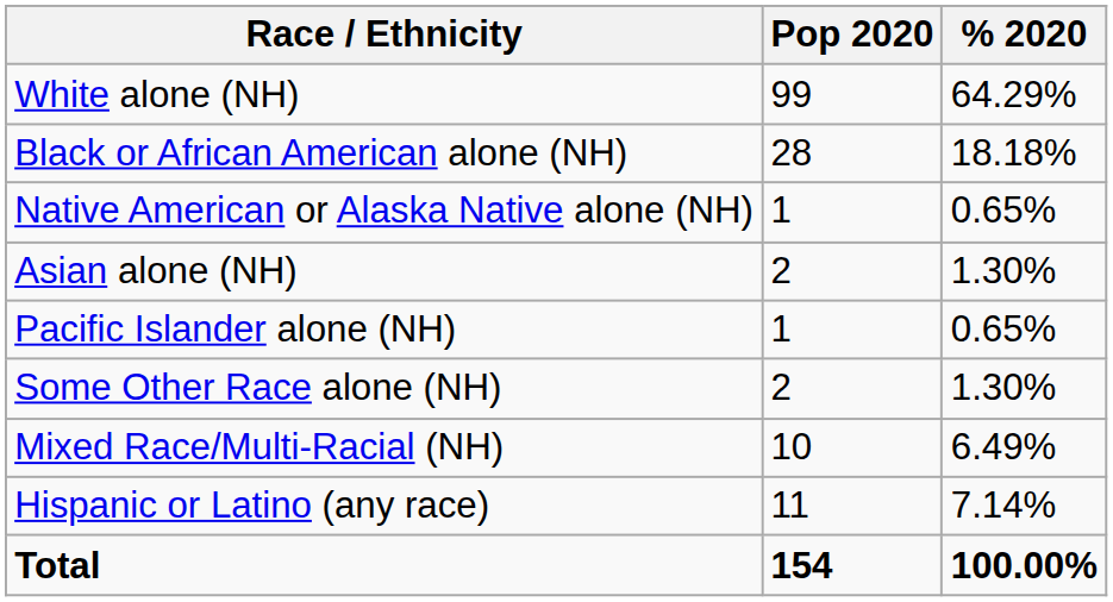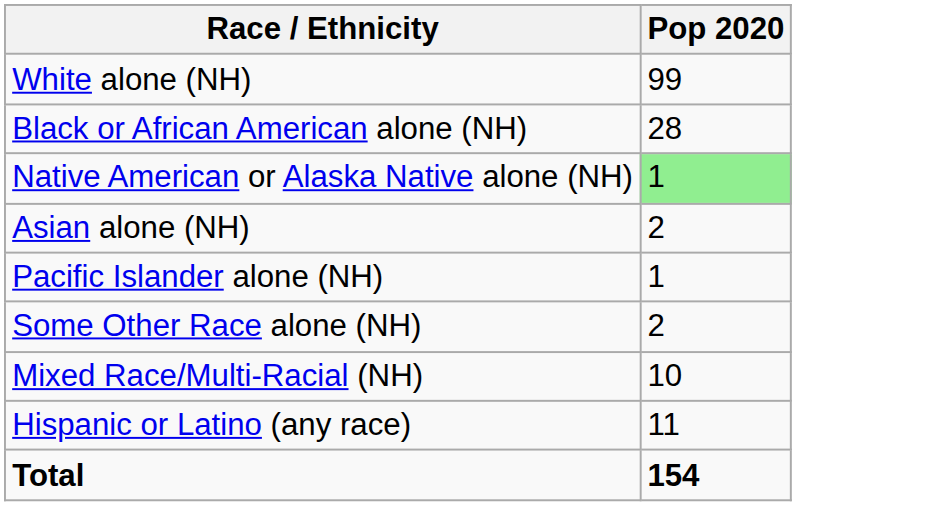 <table class="wikitable">
 <tr>
 <th>Race / Ethnicity</th>
 <th>Pop 2020</th>
-<th>% 2020</th>
 </tr>
 <tr>
 <td><a href='#'>White</a> alone (NH)</td>
 <td>99</td>
-<td>64.29%</td>
 </tr>
 <tr>
 <td><a href='#'>Black or African American</a> alone (NH)</td>
 <td>28</td>
-<td>18.18%</td>
 </tr>
 <tr>
 <td><a href='#'>Native American</a> or <a href='#'>Alaska Native</a> alone (NH)</td>
-<td>1</td>
-<td>0.65%</td>
+<td style="background: lightgreen;">1</td>
 </tr>
 <tr>
 <td><a href='#'>Asian</a> alone (NH)</td>
 <td>2</td>
-<td>1.30%</td>
 </tr>
 <tr>
 <td><a href='#'>Pacific Islander</a> alone (NH)</td>
 <td>1</td>
-<td>0.65%</td>
 </tr>
 <tr>
 <td><a href='#'>Some Other Race</a> alone (NH)</td>
 <td>2</td>
-<td>1.30%</td>
 </tr>
 <tr>
 <td><a href='#'>Mixed Race/Multi-Racial</a> (NH)</td>
 <td>10</td>
-<td>6.49%</td>
 </tr>
 <tr>
 <td><a href='#'>Hispanic or Latino</a> (any race)</td>
 <td>11</td>
-<td>7.14%</td>
 </tr>
 <tr>
 <td><strong>Total</strong></td>
 <td><strong>154</strong></td>
-<td><strong>100.00%</strong></td>
 </tr>
 </table>
